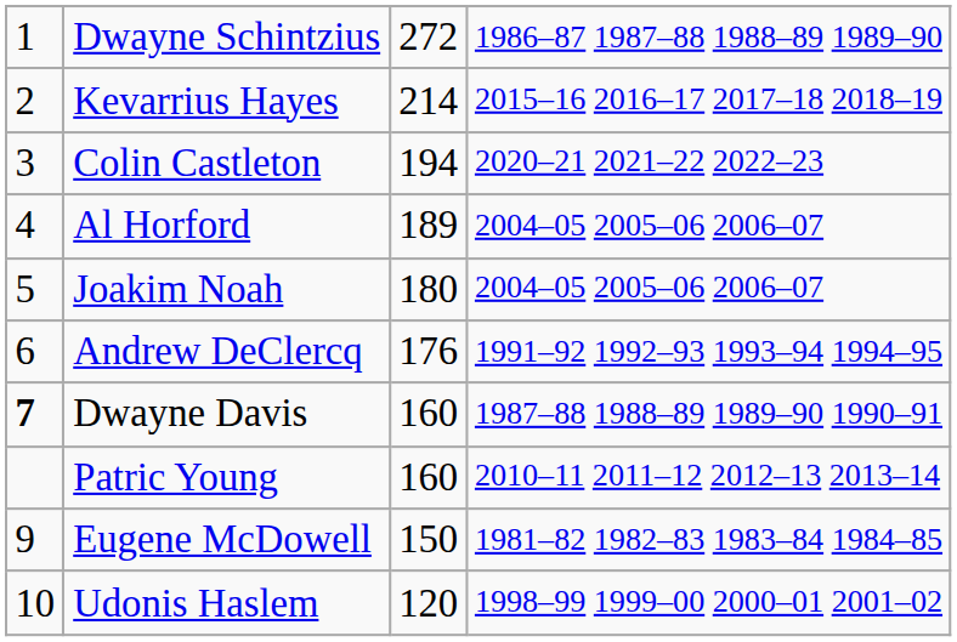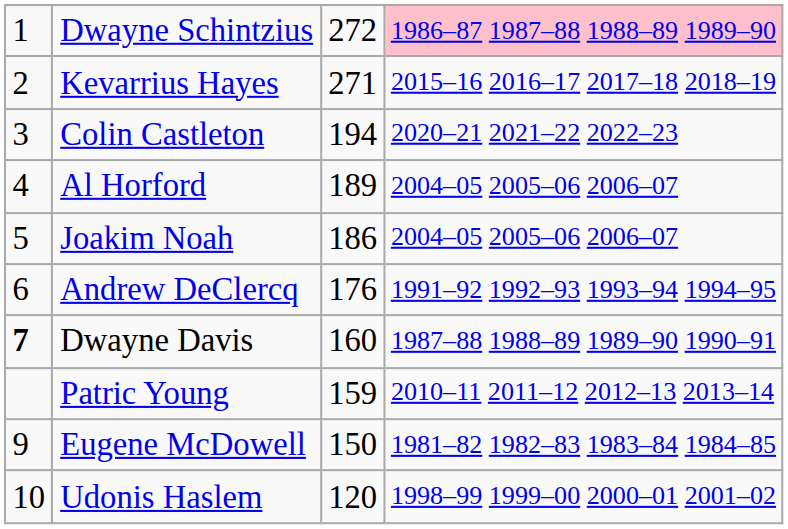 <table class="wikitable">
 <tr>
 </tr>
 <tr>
 <td>1</td>
 <td><a href='#'>Dwayne Schintzius</a></td>
 <td>272</td>
-<td style="font-size:80%;"><a href='#'>1986–87</a> <a href='#'>1987–88</a> <a href='#'>1988–89</a> <a href='#'>1989–90</a></td>
+<td style="background: pink; font-size:80%;"><a href='#'>1986–87</a> <a href='#'>1987–88</a> <a href='#'>1988–89</a> <a href='#'>1989–90</a></td>
 </tr>
 <tr>
 <td>2</td>
 <td><a href='#'>Kevarrius Hayes</a></td>
-<td>214</td>
+<td>271</td>
 <td style="font-size:80%;"><a href='#'>2015–16</a> <a href='#'>2016–17</a> <a href='#'>2017–18</a> <a href='#'>2018–19</a></td>
 </tr>
 <tr>
 <td>3</td>
 <td><a href='#'>Colin Castleton</a></td>
 <td>194</td>
 <td style="font-size:80%;"><a href='#'>2020–21</a> <a href='#'>2021–22</a> <a href='#'>2022–23</a></td>
 </tr>
 <tr>
 <td>4</td>
 <td><a href='#'>Al Horford</a></td>
 <td>189</td>
 <td style="font-size:80%;"><a href='#'>2004–05</a> <a href='#'>2005–06</a> <a href='#'>2006–07</a></td>
 </tr>
 <tr>
 <td>5</td>
 <td><a href='#'>Joakim Noah</a></td>
-<td>180</td>
+<td>186</td>
 <td style="font-size:80%;"><a href='#'>2004–05</a> <a href='#'>2005–06</a> <a href='#'>2006–07</a></td>
 </tr>
 <tr>
 <td>6</td>
 <td><a href='#'>Andrew DeClercq</a></td>
 <td>176</td>
 <td style="font-size:80%;"><a href='#'>1991–92</a> <a href='#'>1992–93</a> <a href='#'>1993–94</a> <a href='#'>1994–95</a></td>
 </tr>
 <tr>
 <td><strong>7</strong></td>
 <td>Dwayne Davis</td>
 <td>160</td>
 <td style="font-size:80%;"><a href='#'>1987–88</a> <a href='#'>1988–89</a> <a href='#'>1989–90</a> <a href='#'>1990–91</a></td>
 </tr>
 <tr>
 <td></td>
 <td><a href='#'>Patric Young</a></td>
-<td>160</td>
+<td>159</td>
 <td style="font-size:80%;"><a href='#'>2010–11</a> <a href='#'>2011–12</a> <a href='#'>2012–13</a> <a href='#'>2013–14</a></td>
 </tr>
 <tr>
 <td>9</td>
 <td><a href='#'>Eugene McDowell</a></td>
 <td>150</td>
 <td style="font-size:80%;"><a href='#'>1981–82</a> <a href='#'>1982–83</a> <a href='#'>1983–84</a> <a href='#'>1984–85</a></td>
 </tr>
 <tr>
 <td>10</td>
 <td><a href='#'>Udonis Haslem</a></td>
 <td>120</td>
 <td style="font-size:80%;"><a href='#'>1998–99</a> <a href='#'>1999–00</a> <a href='#'>2000–01</a> <a href='#'>2001–02</a></td>
 </tr>
 </table>
